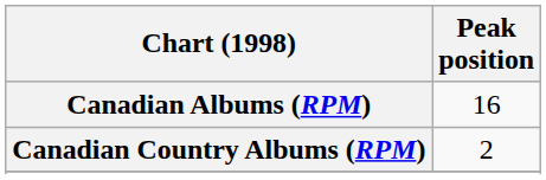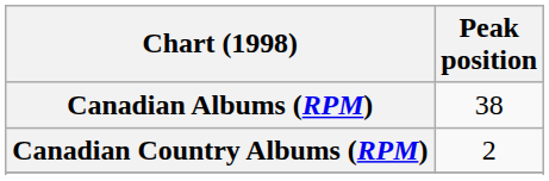 <table class="wikitable sortable plainrowheaders" style="text-align:center">
 <tr>
 <th scope="col">Chart (1998)</th>
 <th scope="col">Peak<br> position</th>
 </tr>
 <tr>
 <th scope="row">Canadian Albums (<em><a href='#'>RPM</a></em>)</th>
-<td>16</td>
+<td>38</td>
 </tr>
 <tr>
 <th scope="row">Canadian Country Albums (<em><a href='#'>RPM</a></em>)</th>
 <td>2</td>
 </tr>
 <tr>
 </tr>
 <tr>
 </tr>
 </table>
